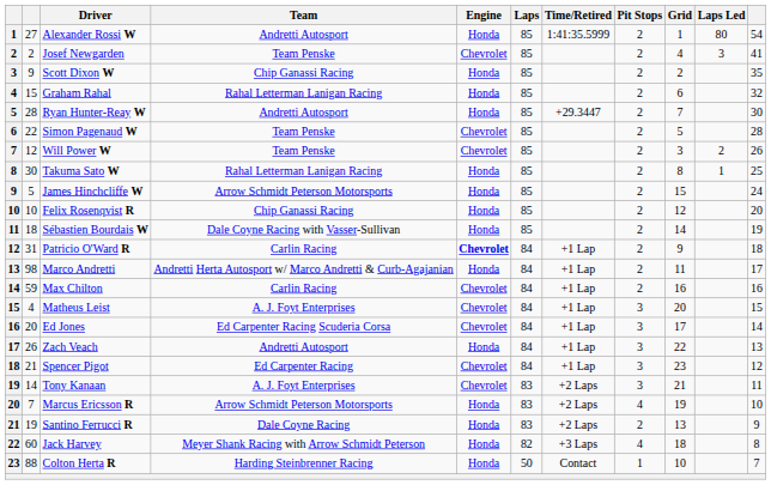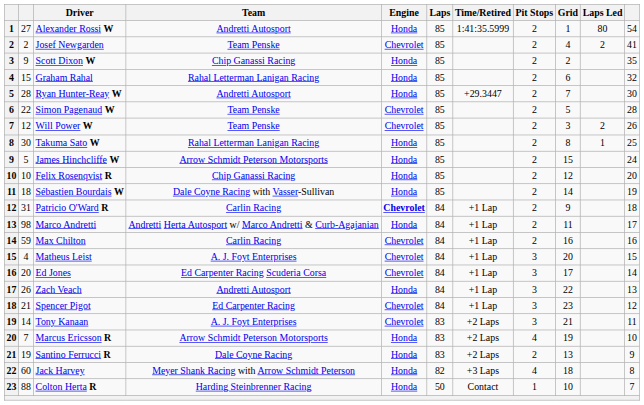 <table class="wikitable" style="text-align:center; font-size: 95%;">
 <tr>
 <th></th>
 <th></th>
 <th>Driver</th>
 <th>Team</th>
 <th>Engine</th>
 <th>Laps</th>
 <th>Time/Retired</th>
 <th>Pit Stops</th>
 <th>Grid</th>
 <th>Laps Led</th>
 <th></th>
 </tr>
 <tr>
 <th>1</th>
 <td>27</td>
 <td align="left"> <a href='#'>Alexander Rossi</a> <strong><span>W</span></strong></td>
 <td><a href='#'>Andretti Autosport</a></td>
 <td><a href='#'>Honda</a></td>
 <td>85</td>
 <td>1:41:35.5999</td>
 <td>2</td>
 <td>1</td>
 <td>80</td>
 <td>54</td>
 </tr>
 <tr>
 <th>2</th>
 <td>2</td>
 <td align="left"> <a href='#'>Josef Newgarden</a></td>
 <td><a href='#'>Team Penske</a></td>
 <td><a href='#'>Chevrolet</a></td>
 <td>85</td>
 <td></td>
 <td>2</td>
 <td>4</td>
-<td>3</td>
+<td>2</td>
 <td>41</td>
 </tr>
 <tr>
 <th>3</th>
 <td>9</td>
 <td align="left"> <a href='#'>Scott Dixon</a> <strong><span>W</span></strong></td>
 <td><a href='#'>Chip Ganassi Racing</a></td>
 <td><a href='#'>Honda</a></td>
 <td>85</td>
 <td></td>
 <td>2</td>
 <td>2</td>
 <td></td>
 <td>35</td>
 </tr>
 <tr>
 <th>4</th>
 <td>15</td>
 <td align="left"> <a href='#'>Graham Rahal</a></td>
 <td><a href='#'>Rahal Letterman Lanigan Racing</a></td>
 <td><a href='#'>Honda</a></td>
 <td>85</td>
 <td></td>
 <td>2</td>
 <td>6</td>
 <td></td>
 <td>32</td>
 </tr>
 <tr>
 <th>5</th>
 <td>28</td>
 <td align="left"> <a href='#'>Ryan Hunter-Reay</a> <strong><span>W</span></strong></td>
 <td><a href='#'>Andretti Autosport</a></td>
 <td><a href='#'>Honda</a></td>
 <td>85</td>
 <td>+29.3447</td>
 <td>2</td>
 <td>7</td>
 <td></td>
 <td>30</td>
 </tr>
 <tr>
 <th>6</th>
 <td>22</td>
 <td align="left"> <a href='#'>Simon Pagenaud</a> <strong><span>W</span></strong></td>
 <td><a href='#'>Team Penske</a></td>
 <td><a href='#'>Chevrolet</a></td>
 <td>85</td>
 <td></td>
 <td>2</td>
 <td>5</td>
 <td></td>
 <td>28</td>
 </tr>
 <tr>
 <th>7</th>
 <td>12</td>
 <td align="left"> <a href='#'>Will Power</a> <strong><span>W</span></strong></td>
 <td><a href='#'>Team Penske</a></td>
 <td><a href='#'>Chevrolet</a></td>
 <td>85</td>
 <td></td>
 <td>2</td>
 <td>3</td>
 <td>2</td>
 <td>26</td>
 </tr>
 <tr>
 <th>8</th>
 <td>30</td>
 <td align="left"> <a href='#'>Takuma Sato</a> <strong><span>W</span></strong></td>
 <td><a href='#'>Rahal Letterman Lanigan Racing</a></td>
 <td><a href='#'>Honda</a></td>
 <td>85</td>
 <td></td>
 <td>2</td>
 <td>8</td>
 <td>1</td>
 <td>25</td>
 </tr>
 <tr>
 <th>9</th>
 <td>5</td>
 <td align="left"> <a href='#'>James Hinchcliffe</a> <strong><span>W</span></strong></td>
 <td><a href='#'>Arrow Schmidt Peterson Motorsports</a></td>
 <td><a href='#'>Honda</a></td>
 <td>85</td>
 <td></td>
 <td>2</td>
 <td>15</td>
 <td></td>
 <td>24</td>
 </tr>
 <tr>
 <th>10</th>
 <td>10</td>
 <td align="left"> <a href='#'>Felix Rosenqvist</a> <strong><span>R</span></strong></td>
 <td><a href='#'>Chip Ganassi Racing</a></td>
 <td><a href='#'>Honda</a></td>
 <td>85</td>
 <td></td>
 <td>2</td>
 <td>12</td>
 <td></td>
 <td>20</td>
 </tr>
 <tr>
 <th>11</th>
 <td>18</td>
 <td align="left"> <a href='#'>Sébastien Bourdais</a> <strong><span>W</span></strong></td>
 <td><a href='#'>Dale Coyne Racing</a> with <a href='#'>Vasser</a>-Sullivan</td>
 <td><a href='#'>Honda</a></td>
 <td>85</td>
 <td></td>
 <td>2</td>
 <td>14</td>
 <td></td>
 <td>19</td>
 </tr>
 <tr>
 <th>12</th>
 <td>31</td>
 <td align="left"> <a href='#'>Patricio O'Ward</a> <strong><span>R</span></strong></td>
 <td><a href='#'>Carlin Racing</a></td>
 <td><strong><a href='#'>Chevrolet</a></strong></td>
 <td>84</td>
 <td>+1 Lap</td>
 <td>2</td>
 <td>9</td>
 <td></td>
 <td>18</td>
 </tr>
 <tr>
 <th>13</th>
 <td>98</td>
 <td align="left"> <a href='#'>Marco Andretti</a></td>
 <td><a href='#'>Andretti</a> <a href='#'>Herta Autosport</a> w/ <a href='#'>Marco Andretti</a> & <a href='#'>Curb-Agajanian</a></td>
 <td><a href='#'>Honda</a></td>
 <td>84</td>
 <td>+1 Lap</td>
 <td>2</td>
 <td>11</td>
 <td></td>
 <td>17</td>
 </tr>
 <tr>
 <th>14</th>
 <td>59</td>
 <td align="left"> <a href='#'>Max Chilton</a></td>
 <td><a href='#'>Carlin Racing</a></td>
 <td><a href='#'>Chevrolet</a></td>
 <td>84</td>
 <td>+1 Lap</td>
 <td>2</td>
 <td>16</td>
 <td></td>
 <td>16</td>
 </tr>
 <tr>
 <th>15</th>
 <td>4</td>
 <td align="left"> <a href='#'>Matheus Leist</a></td>
 <td><a href='#'>A. J. Foyt Enterprises</a></td>
 <td><a href='#'>Chevrolet</a></td>
 <td>84</td>
 <td>+1 Lap</td>
 <td>3</td>
 <td>20</td>
 <td></td>
 <td>15</td>
 </tr>
 <tr>
 <th>16</th>
 <td>20</td>
 <td align="left"> <a href='#'>Ed Jones</a></td>
 <td><a href='#'>Ed Carpenter Racing</a> <a href='#'>Scuderia Corsa</a></td>
 <td><a href='#'>Chevrolet</a></td>
 <td>84</td>
 <td>+1 Lap</td>
 <td>3</td>
 <td>17</td>
 <td></td>
 <td>14</td>
 </tr>
 <tr>
 <th>17</th>
 <td>26</td>
 <td align="left"> <a href='#'>Zach Veach</a></td>
 <td><a href='#'>Andretti Autosport</a></td>
 <td><a href='#'>Honda</a></td>
 <td>84</td>
 <td>+1 Lap</td>
 <td>3</td>
 <td>22</td>
 <td></td>
 <td>13</td>
 </tr>
 <tr>
 <th>18</th>
 <td>21</td>
 <td align="left"> <a href='#'>Spencer Pigot</a></td>
 <td><a href='#'>Ed Carpenter Racing</a></td>
 <td><a href='#'>Chevrolet</a></td>
 <td>84</td>
 <td>+1 Lap</td>
 <td>3</td>
 <td>23</td>
 <td></td>
 <td>12</td>
 </tr>
 <tr>
 <th>19</th>
 <td>14</td>
 <td align="left"> <a href='#'>Tony Kanaan</a></td>
 <td><a href='#'>A. J. Foyt Enterprises</a></td>
 <td><a href='#'>Chevrolet</a></td>
 <td>83</td>
 <td>+2 Laps</td>
 <td>3</td>
 <td>21</td>
 <td></td>
 <td>11</td>
 </tr>
 <tr>
 <th>20</th>
 <td>7</td>
 <td align="left"> <a href='#'>Marcus Ericsson</a> <strong><span>R</span></strong></td>
 <td><a href='#'>Arrow Schmidt Peterson Motorsports</a></td>
 <td><a href='#'>Honda</a></td>
 <td>83</td>
 <td>+2 Laps</td>
 <td>4</td>
 <td>19</td>
 <td></td>
 <td>10</td>
 </tr>
 <tr>
 <th>21</th>
 <td>19</td>
 <td align="left"> <a href='#'>Santino Ferrucci</a> <strong><span>R</span></strong></td>
 <td><a href='#'>Dale Coyne Racing</a></td>
 <td><a href='#'>Honda</a></td>
 <td>83</td>
 <td>+2 Laps</td>
 <td>2</td>
 <td>13</td>
 <td></td>
 <td>9</td>
 </tr>
 <tr>
 <th>22</th>
 <td>60</td>
 <td align="left"> <a href='#'>Jack Harvey</a></td>
 <td><a href='#'>Meyer Shank Racing</a> with <a href='#'>Arrow Schmidt Peterson</a></td>
 <td><a href='#'>Honda</a></td>
 <td>82</td>
 <td>+3 Laps</td>
 <td>4</td>
 <td>18</td>
 <td></td>
 <td>8</td>
 </tr>
 <tr>
 <th>23</th>
 <td>88</td>
 <td align="left"> <a href='#'>Colton Herta</a> <strong><span>R</span></strong></td>
 <td><a href='#'>Harding Steinbrenner Racing</a></td>
 <td><a href='#'>Honda</a></td>
 <td>50</td>
 <td>Contact</td>
 <td>1</td>
 <td>10</td>
 <td></td>
 <td>7</td>
 </tr>
 <tr>
 <th colspan="11"></th>
 </tr>
 </table>
